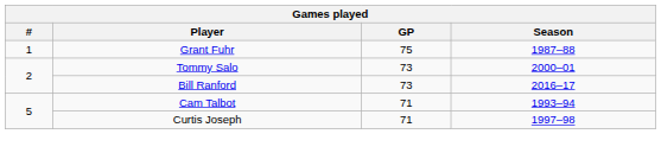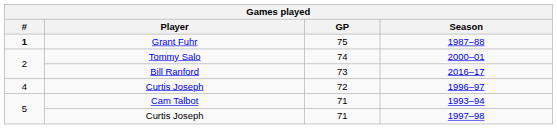 <table class="wikitable" style="text-align: center; font-size: 95%" width="70%">
 <tr>
 <th colspan="4">Games played</th>
 </tr>
 <tr>
 <th>#</th>
 <th>Player</th>
 <th>GP</th>
 <th>Season</th>
 </tr>
 <tr>
-<td>1</td>
+<td><strong>1</strong></td>
 <td><a href='#'>Grant Fuhr</a></td>
 <td>75</td>
 <td><a href='#'>1987–88</a></td>
 </tr>
 <tr>
 <td rowspan="2">2</td>
 <td><a href='#'>Tommy Salo</a></td>
-<td>73</td>
+<td>74</td>
 <td><a href='#'>2000–01</a></td>
 </tr>
 <tr>
 <td><a href='#'>Bill Ranford</a></td>
 <td>73</td>
 <td><a href='#'>2016–17</a></td>
+</tr>
+<tr>
+<td>4</td>
+<td><a href='#'>Curtis Joseph</a></td>
+<td>72</td>
+<td><a href='#'>1996–97</a></td>
 </tr>
 <tr>
 <td rowspan="2">5</td>
 <td><a href='#'>Cam Talbot</a></td>
 <td>71</td>
 <td><a href='#'>1993–94</a></td>
 </tr>
 <tr>
 <td>Curtis Joseph</td>
 <td>71</td>
 <td><a href='#'>1997–98</a></td>
 </tr>
 </table>
